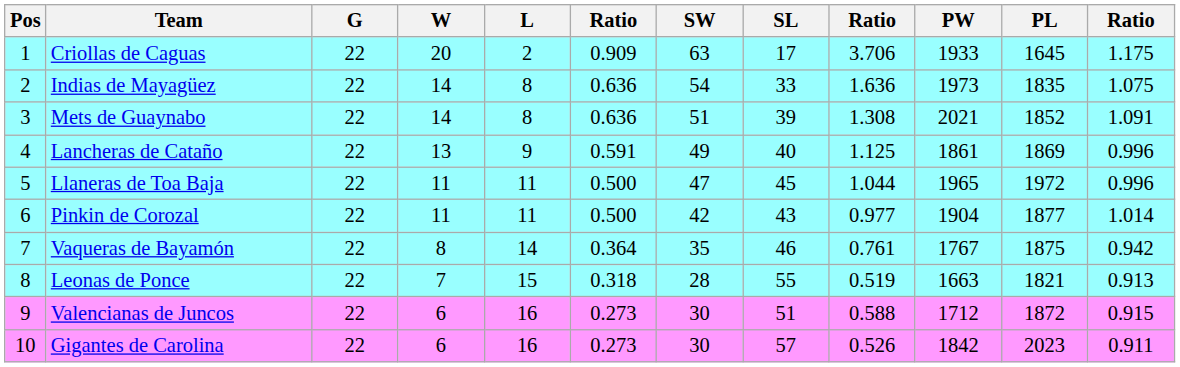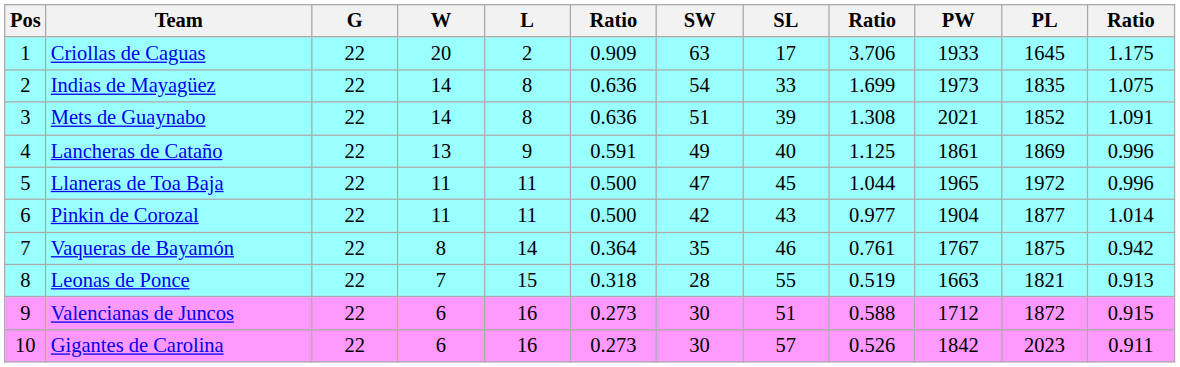 <table class=wikitable style="text-align:center">
 <tr bgcolor="#DCDCDC">
 <th width="25">Pos</th>
 <th width="200">Team</th>
 <th width="60">G</th>
 <th width="60">W</th>
 <th width="60">L</th>
 <th width="60">Ratio</th>
 <th width="60">SW</th>
 <th width="60">SL</th>
 <th width="60">Ratio</th>
 <th width="60">PW</th>
 <th width="60">PL</th>
 <th width="60">Ratio</th>
 </tr>
 <tr bgcolor=#99FFFF>
 <td>1</td>
 <td align=left><a href='#'>Criollas de Caguas</a></td>
 <td>22</td>
 <td>20</td>
 <td>2</td>
 <td>0.909</td>
 <td>63</td>
 <td>17</td>
 <td>3.706</td>
 <td>1933</td>
 <td>1645</td>
 <td>1.175</td>
 </tr>
 <tr bgcolor=#99FFFF>
 <td>2</td>
 <td align=left><a href='#'>Indias de Mayagüez</a></td>
 <td>22</td>
 <td>14</td>
 <td>8</td>
 <td>0.636</td>
 <td>54</td>
 <td>33</td>
-<td>1.636</td>
+<td>1.699</td>
 <td>1973</td>
 <td>1835</td>
 <td>1.075</td>
 </tr>
 <tr bgcolor=#99FFFF>
 <td>3</td>
 <td align=left><a href='#'>Mets de Guaynabo</a></td>
 <td>22</td>
 <td>14</td>
 <td>8</td>
 <td>0.636</td>
 <td>51</td>
 <td>39</td>
 <td>1.308</td>
 <td>2021</td>
 <td>1852</td>
 <td>1.091</td>
 </tr>
 <tr bgcolor=#99FFFF>
 <td>4</td>
 <td align=left><a href='#'>Lancheras de Cataño</a></td>
 <td>22</td>
 <td>13</td>
 <td>9</td>
 <td>0.591</td>
 <td>49</td>
 <td>40</td>
 <td>1.125</td>
 <td>1861</td>
 <td>1869</td>
 <td>0.996</td>
 </tr>
 <tr bgcolor=#99FFFF>
 <td>5</td>
 <td align=left><a href='#'>Llaneras de Toa Baja</a></td>
 <td>22</td>
 <td>11</td>
 <td>11</td>
 <td>0.500</td>
 <td>47</td>
 <td>45</td>
 <td>1.044</td>
 <td>1965</td>
 <td>1972</td>
 <td>0.996</td>
 </tr>
 <tr bgcolor=#99FFFF>
 <td>6</td>
 <td align=left><a href='#'>Pinkin de Corozal</a></td>
 <td>22</td>
 <td>11</td>
 <td>11</td>
 <td>0.500</td>
 <td>42</td>
 <td>43</td>
 <td>0.977</td>
 <td>1904</td>
 <td>1877</td>
 <td>1.014</td>
 </tr>
 <tr bgcolor=#99FFFF>
 <td>7</td>
 <td align=left><a href='#'>Vaqueras de Bayamón</a></td>
 <td>22</td>
 <td>8</td>
 <td>14</td>
 <td>0.364</td>
 <td>35</td>
 <td>46</td>
 <td>0.761</td>
 <td>1767</td>
 <td>1875</td>
 <td>0.942</td>
 </tr>
 <tr bgcolor=#99FFFF>
 <td>8</td>
 <td align=left><a href='#'>Leonas de Ponce</a></td>
 <td>22</td>
 <td>7</td>
 <td>15</td>
 <td>0.318</td>
 <td>28</td>
 <td>55</td>
 <td>0.519</td>
 <td>1663</td>
 <td>1821</td>
 <td>0.913</td>
 </tr>
 <tr bgcolor=#FF99FF>
 <td>9</td>
 <td align=left><a href='#'>Valencianas de Juncos</a></td>
 <td>22</td>
 <td>6</td>
 <td>16</td>
 <td>0.273</td>
 <td>30</td>
 <td>51</td>
 <td>0.588</td>
 <td>1712</td>
 <td>1872</td>
 <td>0.915</td>
 </tr>
 <tr bgcolor=#FF99FF>
 <td>10</td>
 <td align=left><a href='#'>Gigantes de Carolina</a></td>
 <td>22</td>
 <td>6</td>
 <td>16</td>
 <td>0.273</td>
 <td>30</td>
 <td>57</td>
 <td>0.526</td>
 <td>1842</td>
 <td>2023</td>
 <td>0.911</td>
 </tr>
 </table>
